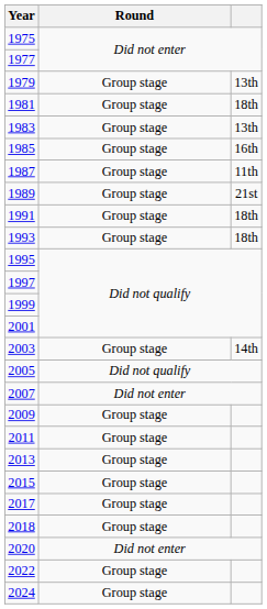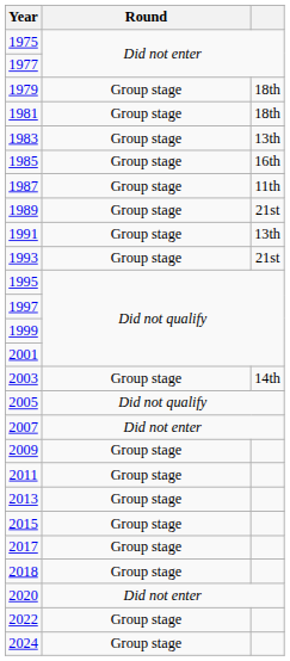 <table class="wikitable" style="text-align: center; font-size:90%">
 <tr>
 <th>Year</th>
 <th style="width:200px">Round</th>
 <th></th>
 </tr>
 <tr>
 <td><a href='#'>1975</a></td>
 <td colspan="2" rowspan="2"><em>Did not enter</em></td>
 </tr>
 <tr>
 <td><a href='#'>1977</a></td>
 </tr>
 <tr>
 <td><a href='#'>1979</a></td>
 <td>Group stage</td>
-<td>13th</td>
+<td>18th</td>
 </tr>
 <tr>
 <td><a href='#'>1981</a></td>
 <td>Group stage</td>
 <td>18th</td>
 </tr>
 <tr>
 <td><a href='#'>1983</a></td>
 <td>Group stage</td>
 <td>13th</td>
 </tr>
 <tr>
 <td><a href='#'>1985</a></td>
 <td>Group stage</td>
 <td>16th</td>
 </tr>
 <tr>
 <td><a href='#'>1987</a></td>
 <td>Group stage</td>
 <td>11th</td>
 </tr>
 <tr>
 <td><a href='#'>1989</a></td>
 <td>Group stage</td>
 <td>21st</td>
 </tr>
 <tr>
 <td><a href='#'>1991</a></td>
 <td>Group stage</td>
-<td>18th</td>
+<td>13th</td>
 </tr>
 <tr>
 <td><a href='#'>1993</a></td>
 <td>Group stage</td>
-<td>18th</td>
+<td>21st</td>
 </tr>
 <tr>
 <td><a href='#'>1995</a></td>
 <td colspan="2" rowspan="4"><em>Did not qualify</em></td>
 </tr>
 <tr>
 <td><a href='#'>1997</a></td>
 </tr>
 <tr>
 <td><a href='#'>1999</a></td>
 </tr>
 <tr>
 <td><a href='#'>2001</a></td>
 </tr>
 <tr>
 <td><a href='#'>2003</a></td>
 <td>Group stage</td>
 <td>14th</td>
 </tr>
 <tr>
 <td><a href='#'>2005</a></td>
 <td colspan="2"><em>Did not qualify</em></td>
 </tr>
 <tr>
 <td><a href='#'>2007</a></td>
 <td colspan="2"><em>Did not enter</em></td>
 </tr>
 <tr>
 <td><a href='#'>2009</a></td>
 <td>Group stage</td>
 <td></td>
 </tr>
 <tr>
 <td><a href='#'>2011</a></td>
 <td>Group stage</td>
 <td></td>
 </tr>
 <tr>
 <td><a href='#'>2013</a></td>
 <td>Group stage</td>
 <td></td>
 </tr>
 <tr>
 <td><a href='#'>2015</a></td>
 <td>Group stage</td>
 <td></td>
 </tr>
 <tr>
 <td><a href='#'>2017</a></td>
 <td>Group stage</td>
 <td></td>
 </tr>
 <tr>
 <td><a href='#'>2018</a></td>
 <td>Group stage</td>
 <td></td>
 </tr>
 <tr>
 <td><a href='#'>2020</a></td>
 <td colspan="2"><em>Did not enter</em></td>
 </tr>
 <tr>
 <td><a href='#'>2022</a></td>
 <td>Group stage</td>
 <td></td>
 </tr>
 <tr>
 <td><a href='#'>2024</a></td>
 <td>Group stage</td>
 <td></td>
 </tr>
 </table>
